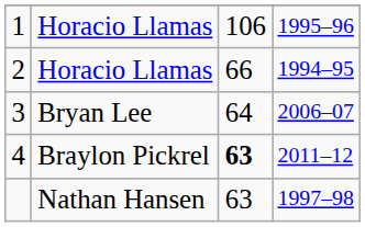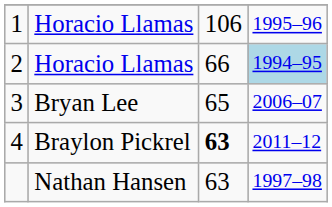 <table class="wikitable">
 <tr>
 </tr>
 <tr>
 <td>1</td>
 <td><a href='#'>Horacio Llamas</a></td>
 <td>106</td>
 <td style="font-size:80%;"><a href='#'>1995–96</a></td>
 </tr>
 <tr>
 <td>2</td>
 <td><a href='#'>Horacio Llamas</a></td>
 <td>66</td>
-<td style="font-size:80%;"><a href='#'>1994–95</a></td>
+<td style="background: lightblue; font-size:80%;"><a href='#'>1994–95</a></td>
 </tr>
 <tr>
 <td>3</td>
 <td>Bryan Lee</td>
-<td>64</td>
+<td>65</td>
 <td style="font-size:80%;"><a href='#'>2006–07</a></td>
 </tr>
 <tr>
 <td>4</td>
 <td>Braylon Pickrel</td>
 <td><strong>63</strong></td>
 <td style="font-size:80%;"><a href='#'>2011–12</a></td>
 </tr>
 <tr>
 <td></td>
 <td>Nathan Hansen</td>
 <td>63</td>
 <td style="font-size:80%;"><a href='#'>1997–98</a></td>
 </tr>
 </table>
